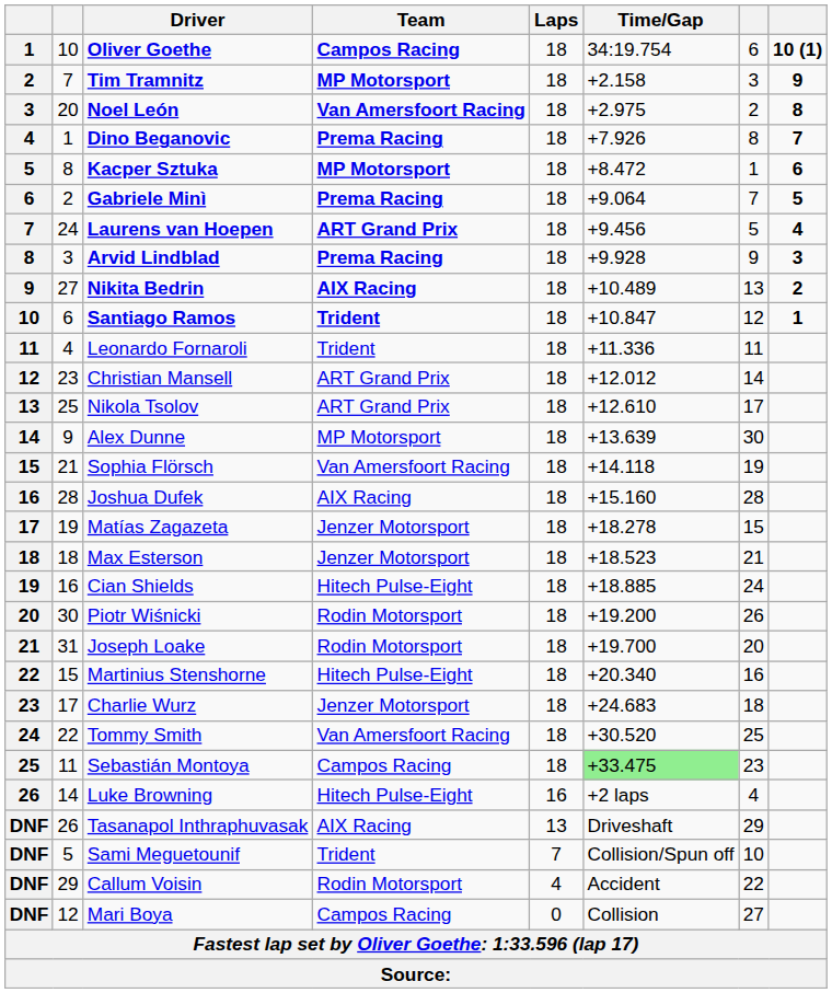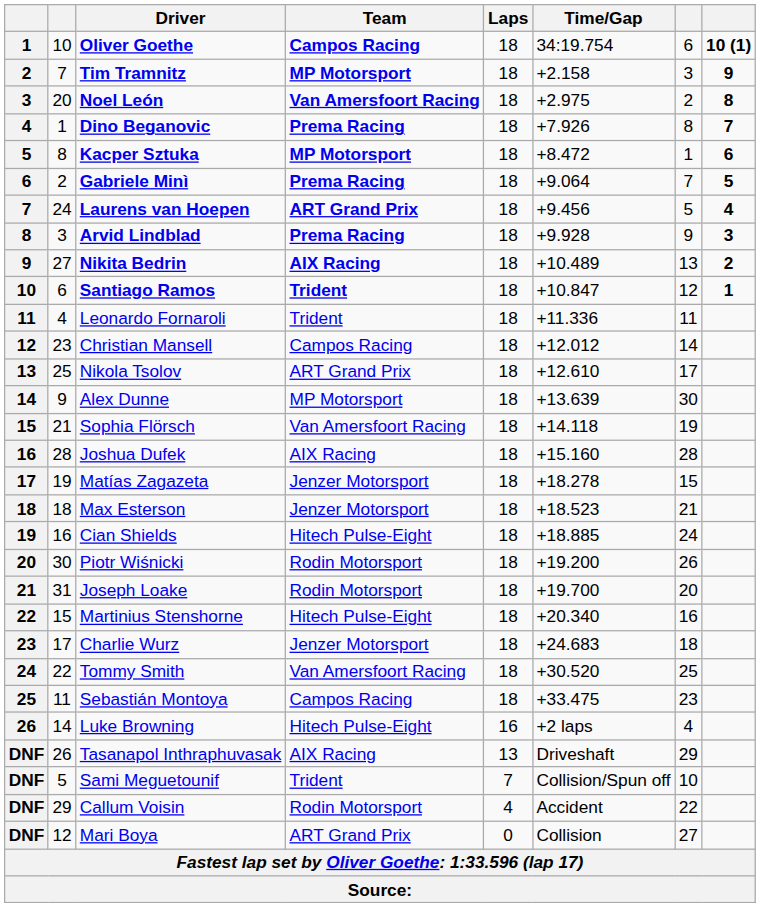 <table class="wikitable" style="font-size:85%">
 <tr>
 <th></th>
 <th></th>
 <th>Driver</th>
 <th>Team</th>
 <th>Laps</th>
 <th>Time/Gap</th>
 <th></th>
 <th></th>
 </tr>
 <tr>
 <th>1</th>
 <td align="center">10</td>
 <td> <strong><a href='#'>Oliver Goethe</a></strong></td>
 <td><strong><a href='#'>Campos Racing</a></strong></td>
 <td align="center">18</td>
 <td>34:19.754</td>
 <td align="center">6</td>
 <td align="center"><strong>10 (1)</strong></td>
 </tr>
 <tr>
 <th>2</th>
 <td align="center">7</td>
 <td> <strong><a href='#'>Tim Tramnitz</a></strong></td>
 <td><strong><a href='#'>MP Motorsport</a></strong></td>
 <td align="center">18</td>
 <td>+2.158</td>
 <td align="center">3</td>
 <td align="center"><strong>9</strong></td>
 </tr>
 <tr>
 <th>3</th>
 <td align="center">20</td>
 <td> <strong><a href='#'>Noel León</a></strong></td>
 <td><strong><a href='#'>Van Amersfoort Racing</a></strong></td>
 <td align="center">18</td>
 <td>+2.975</td>
 <td align="center">2</td>
 <td align="center"><strong>8</strong></td>
 </tr>
 <tr>
 <th>4</th>
 <td align="center">1</td>
 <td> <strong><a href='#'>Dino Beganovic</a></strong></td>
 <td><strong><a href='#'>Prema Racing</a></strong></td>
 <td align="center">18</td>
 <td>+7.926</td>
 <td align="center">8</td>
 <td align="center"><strong>7</strong></td>
 </tr>
 <tr>
 <th>5</th>
 <td align="center">8</td>
 <td> <strong><a href='#'>Kacper Sztuka</a></strong></td>
 <td><strong><a href='#'>MP Motorsport</a></strong></td>
 <td align="center">18</td>
 <td>+8.472</td>
 <td align="center">1</td>
 <td align="center"><strong>6</strong></td>
 </tr>
 <tr>
 <th>6</th>
 <td align="center">2</td>
 <td> <strong><a href='#'>Gabriele Minì</a></strong></td>
 <td><strong><a href='#'>Prema Racing</a></strong></td>
 <td align="center">18</td>
 <td>+9.064</td>
 <td align="center">7</td>
 <td align="center"><strong>5</strong></td>
 </tr>
 <tr>
 <th>7</th>
 <td align="center">24</td>
 <td> <strong><a href='#'>Laurens van Hoepen</a></strong></td>
 <td><strong><a href='#'>ART Grand Prix</a></strong></td>
 <td align="center">18</td>
 <td>+9.456</td>
 <td align="center">5</td>
 <td align="center"><strong>4</strong></td>
 </tr>
 <tr>
 <th>8</th>
 <td align="center">3</td>
 <td> <strong><a href='#'>Arvid Lindblad</a></strong></td>
 <td><strong><a href='#'>Prema Racing</a></strong></td>
 <td align="center">18</td>
 <td>+9.928</td>
 <td align="center">9</td>
 <td align="center"><strong>3</strong></td>
 </tr>
 <tr>
 <th>9</th>
 <td align="center">27</td>
 <td> <strong><a href='#'>Nikita Bedrin</a></strong></td>
 <td><strong><a href='#'>AIX Racing</a></strong></td>
 <td align="center">18</td>
 <td>+10.489</td>
 <td align="center">13</td>
 <td align="center"><strong>2</strong></td>
 </tr>
 <tr>
 <th>10</th>
 <td align="center">6</td>
 <td> <strong><a href='#'>Santiago Ramos</a></strong></td>
 <td><strong><a href='#'>Trident</a></strong></td>
 <td align="center">18</td>
 <td>+10.847</td>
 <td align="center">12</td>
 <td align="center"><strong>1</strong></td>
 </tr>
 <tr>
 <th>11</th>
 <td align="center">4</td>
 <td> <a href='#'>Leonardo Fornaroli</a></td>
 <td><a href='#'>Trident</a></td>
 <td align="center">18</td>
 <td>+11.336</td>
 <td align="center">11</td>
 <td align="center"></td>
 </tr>
 <tr>
 <th>12</th>
 <td align="center">23</td>
 <td> <a href='#'>Christian Mansell</a></td>
-<td><a href='#'>ART Grand Prix</a></td>
+<td><a href='#'>Campos Racing</a></td>
 <td align="center">18</td>
 <td>+12.012</td>
 <td align="center">14</td>
 <td align="center"></td>
 </tr>
 <tr>
 <th>13</th>
 <td align="center">25</td>
 <td> <a href='#'>Nikola Tsolov</a></td>
 <td><a href='#'>ART Grand Prix</a></td>
 <td align="center">18</td>
 <td>+12.610</td>
 <td align="center">17</td>
 <td align="center"></td>
 </tr>
 <tr>
 <th>14</th>
 <td align="center">9</td>
 <td> <a href='#'>Alex Dunne</a></td>
 <td><a href='#'>MP Motorsport</a></td>
 <td align="center">18</td>
 <td>+13.639</td>
 <td align="center">30</td>
 <td align="center"></td>
 </tr>
 <tr>
 <th>15</th>
 <td align="center">21</td>
 <td> <a href='#'>Sophia Flörsch</a></td>
 <td><a href='#'>Van Amersfoort Racing</a></td>
 <td align="center">18</td>
 <td>+14.118</td>
 <td align="center">19</td>
 <td align="center"></td>
 </tr>
 <tr>
 <th>16</th>
 <td align="center">28</td>
 <td> <a href='#'>Joshua Dufek</a></td>
 <td><a href='#'>AIX Racing</a></td>
 <td align="center">18</td>
 <td>+15.160</td>
 <td align="center">28</td>
 <td align="center"></td>
 </tr>
 <tr>
 <th>17</th>
 <td align="center">19</td>
 <td> <a href='#'>Matías Zagazeta</a></td>
 <td><a href='#'>Jenzer Motorsport</a></td>
 <td align="center">18</td>
 <td>+18.278</td>
 <td align="center">15</td>
 <td align="center"></td>
 </tr>
 <tr>
 <th>18</th>
 <td align="center">18</td>
 <td> <a href='#'>Max Esterson</a></td>
 <td><a href='#'>Jenzer Motorsport</a></td>
 <td align="center">18</td>
 <td>+18.523</td>
 <td align="center">21</td>
 <td align="center"></td>
 </tr>
 <tr>
 <th>19</th>
 <td align="center">16</td>
 <td> <a href='#'>Cian Shields</a></td>
 <td><a href='#'>Hitech Pulse-Eight</a></td>
 <td align="center">18</td>
 <td>+18.885</td>
 <td align="center">24</td>
 <td align="center"></td>
 </tr>
 <tr>
 <th>20</th>
 <td align="center">30</td>
 <td> <a href='#'>Piotr Wiśnicki</a></td>
 <td><a href='#'>Rodin Motorsport</a></td>
 <td align="center">18</td>
 <td>+19.200</td>
 <td align="center">26</td>
 <td align="center"></td>
 </tr>
 <tr>
 <th>21</th>
 <td align="center">31</td>
 <td> <a href='#'>Joseph Loake</a></td>
 <td><a href='#'>Rodin Motorsport</a></td>
 <td align="center">18</td>
 <td>+19.700</td>
 <td align="center">20</td>
 <td align="center"></td>
 </tr>
 <tr>
 <th>22</th>
 <td align="center">15</td>
 <td> <a href='#'>Martinius Stenshorne</a></td>
 <td><a href='#'>Hitech Pulse-Eight</a></td>
 <td align="center">18</td>
 <td>+20.340</td>
 <td align="center">16</td>
 <td align="center"></td>
 </tr>
 <tr>
 <th>23</th>
 <td align="center">17</td>
 <td> <a href='#'>Charlie Wurz</a></td>
 <td><a href='#'>Jenzer Motorsport</a></td>
 <td align="center">18</td>
 <td>+24.683</td>
 <td align="center">18</td>
 <td align="center"></td>
 </tr>
 <tr>
 <th>24</th>
 <td align="center">22</td>
 <td> <a href='#'>Tommy Smith</a></td>
 <td><a href='#'>Van Amersfoort Racing</a></td>
 <td align="center">18</td>
 <td>+30.520</td>
 <td align="center">25</td>
 <td align="center"></td>
 </tr>
 <tr>
 <th>25</th>
 <td align="center">11</td>
 <td> <a href='#'>Sebastián Montoya</a></td>
 <td><a href='#'>Campos Racing</a></td>
 <td align="center">18</td>
-<td style="background: lightgreen;">+33.475</td>
+<td>+33.475</td>
 <td align="center">23</td>
 <td align="center"></td>
 </tr>
 <tr>
 <th>26</th>
 <td align="center">14</td>
 <td> <a href='#'>Luke Browning</a></td>
 <td><a href='#'>Hitech Pulse-Eight</a></td>
 <td align="center">16</td>
 <td>+2 laps</td>
 <td align="center">4</td>
 <td align="center"></td>
 </tr>
 <tr>
 <th>DNF</th>
 <td align="center">26</td>
 <td> <a href='#'>Tasanapol Inthraphuvasak</a></td>
 <td><a href='#'>AIX Racing</a></td>
 <td align="center">13</td>
 <td>Driveshaft</td>
 <td align="center">29</td>
 <td align="center"></td>
 </tr>
 <tr>
 <th>DNF</th>
 <td align="center">5</td>
 <td> <a href='#'>Sami Meguetounif</a></td>
 <td><a href='#'>Trident</a></td>
 <td align="center">7</td>
 <td>Collision/Spun off</td>
 <td align="center">10</td>
 <td align="center"></td>
 </tr>
 <tr>
 <th>DNF</th>
 <td align="center">29</td>
 <td> <a href='#'>Callum Voisin</a></td>
 <td><a href='#'>Rodin Motorsport</a></td>
 <td align="center">4</td>
 <td>Accident</td>
 <td align="center">22</td>
 <td align="center"></td>
 </tr>
 <tr>
 <th>DNF</th>
 <td align="center">12</td>
 <td> <a href='#'>Mari Boya</a></td>
-<td><a href='#'>Campos Racing</a></td>
+<td><a href='#'>ART Grand Prix</a></td>
 <td align="center">0</td>
 <td>Collision</td>
 <td align="center">27</td>
 <td align="center"></td>
 </tr>
 <tr>
 <th colspan="8"><em>Fastest lap set by  <a href='#'>Oliver Goethe</a>: 1:33.596 (lap 17)</em></th>
 </tr>
 <tr>
 <th colspan="8">Source:</th>
 </tr>
 </table>
